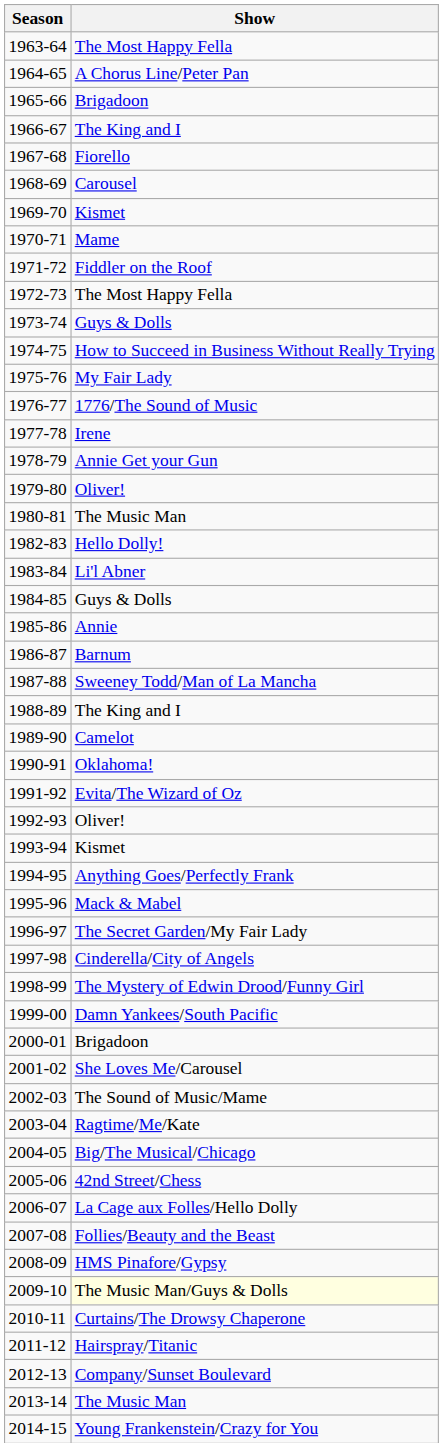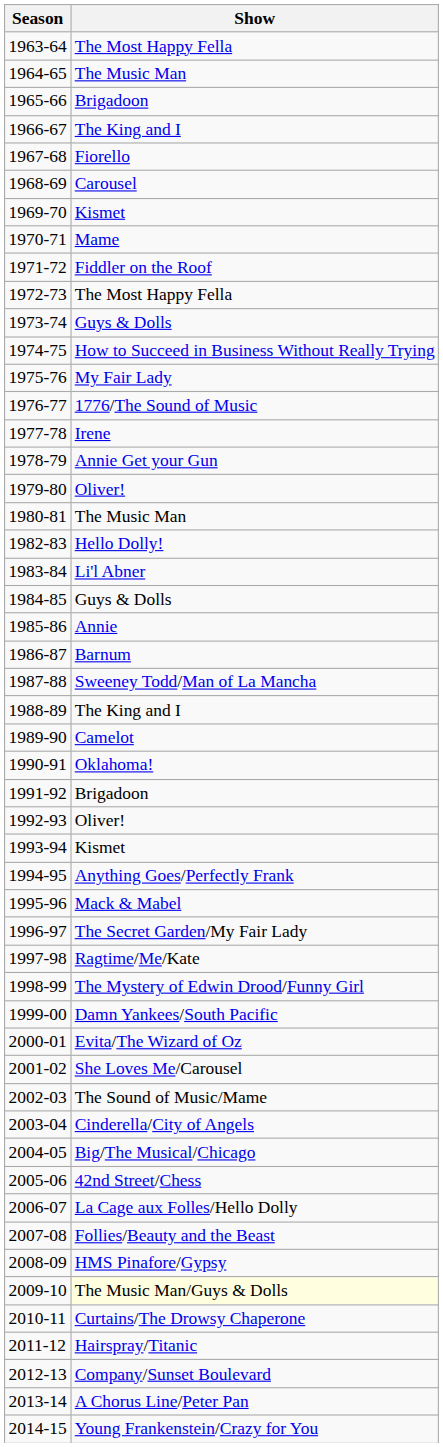 <table class="wikitable">
 <tr>
 <th>Season</th>
 <th>Show</th>
 </tr>
 <tr>
 <td>1963-64</td>
 <td><a href='#'>The Most Happy Fella</a></td>
 </tr>
 <tr>
 <td>1964-65</td>
-<td><a href='#'>A Chorus Line</a>/<a href='#'>Peter Pan</a></td>
+<td><a href='#'>The Music Man</a></td>
 </tr>
 <tr>
 <td>1965-66</td>
 <td><a href='#'>Brigadoon</a></td>
 </tr>
 <tr>
 <td>1966-67</td>
 <td><a href='#'>The King and I</a></td>
 </tr>
 <tr>
 <td>1967-68</td>
 <td><a href='#'>Fiorello</a></td>
 </tr>
 <tr>
 <td>1968-69</td>
 <td><a href='#'>Carousel</a></td>
 </tr>
 <tr>
 <td>1969-70</td>
 <td><a href='#'>Kismet</a></td>
 </tr>
 <tr>
 <td>1970-71</td>
 <td><a href='#'>Mame</a></td>
 </tr>
 <tr>
 <td>1971-72</td>
 <td><a href='#'>Fiddler on the Roof</a></td>
 </tr>
 <tr>
 <td>1972-73</td>
 <td>The Most Happy Fella</td>
 </tr>
 <tr>
 <td>1973-74</td>
 <td><a href='#'>Guys & Dolls</a></td>
 </tr>
 <tr>
 <td>1974-75</td>
 <td><a href='#'>How to Succeed in Business Without Really Trying</a></td>
 </tr>
 <tr>
 <td>1975-76</td>
 <td><a href='#'>My Fair Lady</a></td>
 </tr>
 <tr>
 <td>1976-77</td>
 <td><a href='#'>1776</a>/<a href='#'>The Sound of Music</a></td>
 </tr>
 <tr>
 <td>1977-78</td>
 <td><a href='#'>Irene</a></td>
 </tr>
 <tr>
 <td>1978-79</td>
 <td><a href='#'>Annie Get your Gun</a></td>
 </tr>
 <tr>
 <td>1979-80</td>
 <td><a href='#'>Oliver!</a></td>
 </tr>
 <tr>
 <td>1980-81</td>
 <td>The Music Man</td>
 </tr>
 <tr>
 <td>1982-83</td>
 <td><a href='#'>Hello Dolly!</a></td>
 </tr>
 <tr>
 <td>1983-84</td>
 <td><a href='#'>Li'l Abner</a></td>
 </tr>
 <tr>
 <td>1984-85</td>
 <td>Guys & Dolls</td>
 </tr>
 <tr>
 <td>1985-86</td>
 <td><a href='#'>Annie</a></td>
 </tr>
 <tr>
 <td>1986-87</td>
 <td><a href='#'>Barnum</a></td>
 </tr>
 <tr>
 <td>1987-88</td>
 <td><a href='#'>Sweeney Todd</a>/<a href='#'>Man of La Mancha</a></td>
 </tr>
 <tr>
 <td>1988-89</td>
 <td>The King and I</td>
 </tr>
 <tr>
 <td>1989-90</td>
 <td><a href='#'>Camelot</a></td>
 </tr>
 <tr>
 <td>1990-91</td>
 <td><a href='#'>Oklahoma!</a></td>
 </tr>
 <tr>
 <td>1991-92</td>
-<td><a href='#'>Evita</a>/<a href='#'>The Wizard of Oz</a></td>
+<td>Brigadoon</td>
 </tr>
 <tr>
 <td>1992-93</td>
 <td>Oliver!</td>
 </tr>
 <tr>
 <td>1993-94</td>
 <td>Kismet</td>
 </tr>
 <tr>
 <td>1994-95</td>
 <td><a href='#'>Anything Goes</a>/<a href='#'>Perfectly Frank</a></td>
 </tr>
 <tr>
 <td>1995-96</td>
 <td><a href='#'>Mack & Mabel</a></td>
 </tr>
 <tr>
 <td>1996-97</td>
 <td><a href='#'>The Secret Garden</a>/My Fair Lady</td>
 </tr>
 <tr>
 <td>1997-98</td>
-<td><a href='#'>Cinderella</a>/<a href='#'>City of Angels</a></td>
+<td><a href='#'>Ragtime</a>/<a href='#'>Me</a>/Kate</td>
 </tr>
 <tr>
 <td>1998-99</td>
 <td><a href='#'>The Mystery of Edwin Drood</a>/<a href='#'>Funny Girl</a></td>
 </tr>
 <tr>
 <td>1999-00</td>
 <td><a href='#'>Damn Yankees</a>/<a href='#'>South Pacific</a></td>
 </tr>
 <tr>
 <td>2000-01</td>
-<td>Brigadoon</td>
+<td><a href='#'>Evita</a>/<a href='#'>The Wizard of Oz</a></td>
 </tr>
 <tr>
 <td>2001-02</td>
 <td><a href='#'>She Loves Me</a>/Carousel</td>
 </tr>
 <tr>
 <td>2002-03</td>
 <td>The Sound of Music/Mame</td>
 </tr>
 <tr>
 <td>2003-04</td>
-<td><a href='#'>Ragtime</a>/<a href='#'>Me</a>/Kate</td>
+<td><a href='#'>Cinderella</a>/<a href='#'>City of Angels</a></td>
 </tr>
 <tr>
 <td>2004-05</td>
 <td><a href='#'>Big</a>/<a href='#'>The Musical</a>/<a href='#'>Chicago</a></td>
 </tr>
 <tr>
 <td>2005-06</td>
 <td><a href='#'>42nd Street</a>/<a href='#'>Chess</a></td>
 </tr>
 <tr>
 <td>2006-07</td>
 <td><a href='#'>La Cage aux Folles</a>/Hello Dolly</td>
 </tr>
 <tr>
 <td>2007-08</td>
 <td><a href='#'>Follies</a>/<a href='#'>Beauty and the Beast</a></td>
 </tr>
 <tr>
 <td>2008-09</td>
 <td><a href='#'>HMS Pinafore</a>/<a href='#'>Gypsy</a></td>
 </tr>
 <tr>
 <td>2009-10</td>
 <td style="background: lightyellow;">The Music Man/Guys & Dolls</td>
 </tr>
 <tr>
 <td>2010-11</td>
 <td><a href='#'>Curtains</a>/<a href='#'>The Drowsy Chaperone</a></td>
 </tr>
 <tr>
 <td>2011-12</td>
 <td><a href='#'>Hairspray</a>/<a href='#'>Titanic</a></td>
 </tr>
 <tr>
 <td>2012-13</td>
 <td><a href='#'>Company</a>/<a href='#'>Sunset Boulevard</a></td>
 </tr>
 <tr>
 <td>2013-14</td>
-<td><a href='#'>The Music Man</a></td>
+<td><a href='#'>A Chorus Line</a>/<a href='#'>Peter Pan</a></td>
 </tr>
 <tr>
 <td>2014-15</td>
 <td><a href='#'>Young Frankenstein</a>/<a href='#'>Crazy for You</a></td>
 </tr>
 </table>
